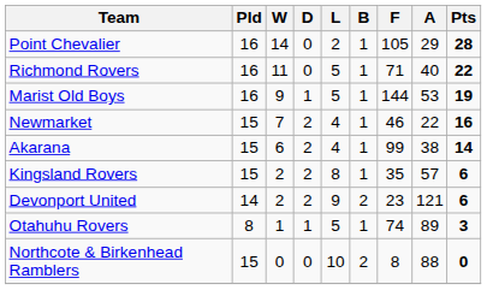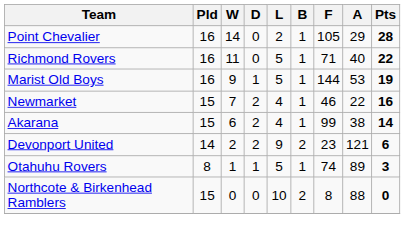 <table class="wikitable" style="text-align:center;">
 <tr>
 <th width=215>Team</th>
 <th width=20 abbr="Played">Pld</th>
 <th width=20 abbr="Won">W</th>
 <th width=20 abbr="Drawn">D</th>
 <th width=20 abbr="Lost">L</th>
 <th width=20 abbr="Bye">B</th>
 <th width=20 abbr="For">F</th>
 <th width=20 abbr="Against">A</th>
 <th width=20 abbr="Points">Pts</th>
 </tr>
 <tr>
 <td style="text-align:left;"><a href='#'>Point Chevalier</a></td>
 <td>16</td>
 <td>14</td>
 <td>0</td>
 <td>2</td>
 <td>1</td>
 <td>105</td>
 <td>29</td>
 <td><strong>28</strong></td>
 </tr>
 <tr>
 <td style="text-align:left;"><a href='#'>Richmond Rovers</a></td>
 <td>16</td>
 <td>11</td>
 <td>0</td>
 <td>5</td>
 <td>1</td>
 <td>71</td>
 <td>40</td>
 <td><strong>22</strong></td>
 </tr>
 <tr>
 <td style="text-align:left;"><a href='#'>Marist Old Boys</a></td>
 <td>16</td>
 <td>9</td>
 <td>1</td>
 <td>5</td>
 <td>1</td>
 <td>144</td>
 <td>53</td>
 <td><strong>19</strong></td>
 </tr>
 <tr>
 <td style="text-align:left;"><a href='#'>Newmarket</a></td>
 <td>15</td>
 <td>7</td>
 <td>2</td>
 <td>4</td>
 <td>1</td>
 <td>46</td>
 <td>22</td>
 <td><strong>16</strong></td>
 </tr>
 <tr>
 <td style="text-align:left;"><a href='#'>Akarana</a></td>
 <td>15</td>
 <td>6</td>
 <td>2</td>
 <td>4</td>
 <td>1</td>
 <td>99</td>
 <td>38</td>
 <td><strong>14</strong></td>
 </tr>
 <tr>
-<td style="text-align:left;"><a href='#'>Kingsland Rovers</a></td>
-<td>15</td>
-<td>2</td>
-<td>2</td>
-<td>8</td>
-<td>1</td>
-<td>35</td>
-<td>57</td>
-<td><strong>6</strong></td>
-</tr>
-<tr>
 <td style="text-align:left;"><a href='#'>Devonport United</a></td>
 <td>14</td>
 <td>2</td>
 <td>2</td>
 <td>9</td>
 <td>2</td>
 <td>23</td>
 <td>121</td>
 <td><strong>6</strong></td>
 </tr>
 <tr>
 <td style="text-align:left;"><a href='#'>Otahuhu Rovers</a></td>
 <td>8</td>
 <td>1</td>
 <td>1</td>
 <td>5</td>
 <td>1</td>
 <td>74</td>
 <td>89</td>
 <td><strong>3</strong></td>
 </tr>
 <tr>
 <td style="text-align:left;"><a href='#'>Northcote & Birkenhead Ramblers</a></td>
 <td>15</td>
 <td>0</td>
 <td>0</td>
 <td>10</td>
 <td>2</td>
 <td>8</td>
 <td>88</td>
 <td><strong>0</strong></td>
 </tr>
 <tr>
 </tr>
 </table>
